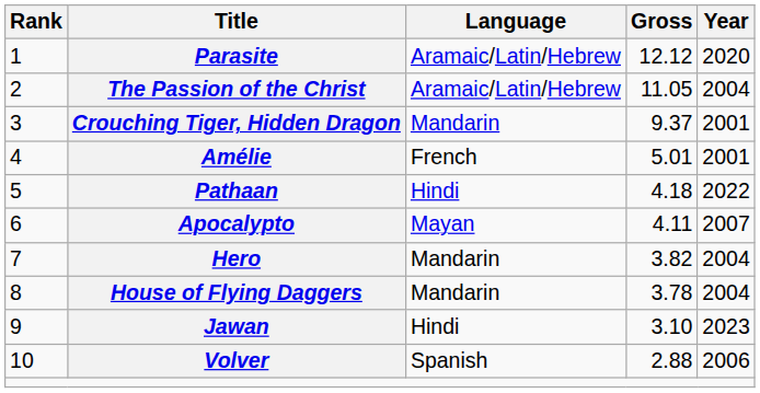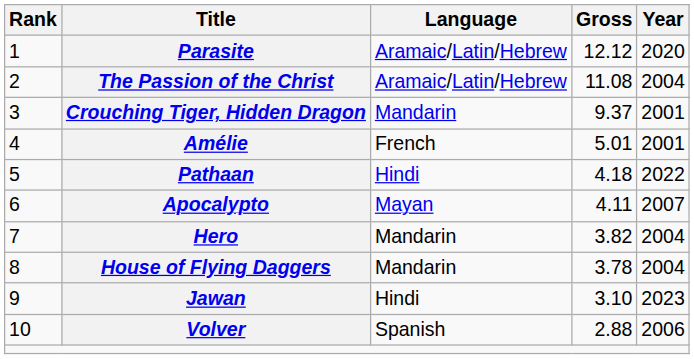 <table class="wikitable sortable plainrowheaders">
 <tr>
 <th scope="col">Rank</th>
 <th scope="col">Title</th>
 <th scope="col">Language</th>
 <th scope="col">Gross<br></th>
 <th scope="col">Year</th>
 </tr>
 <tr>
 <td>1</td>
 <th scope="row"><em><a href='#'>Parasite</a></em></th>
 <td><a href='#'>Aramaic</a>/<a href='#'>Latin</a>/<a href='#'>Hebrew</a></td>
 <td style="text-align:right;">12.12</td>
 <td style="text-align:center;">2020</td>
 </tr>
 <tr>
 <td>2</td>
 <th scope="row"><em><a href='#'>The Passion of the Christ</a></em></th>
 <td><a href='#'>Aramaic</a>/<a href='#'>Latin</a>/<a href='#'>Hebrew</a></td>
-<td align="right">11.05</td>
+<td align="right">11.08</td>
 <td style="text-align:center;">2004</td>
 </tr>
 <tr>
 <td>3</td>
 <th scope="row"><em><a href='#'>Crouching Tiger, Hidden Dragon</a></em></th>
 <td><a href='#'>Mandarin</a></td>
 <td align="right">9.37</td>
 <td style="text-align:center;">2001</td>
 </tr>
 <tr>
 <td>4</td>
 <th scope="row"><em><a href='#'>Amélie</a></em></th>
 <td>French</td>
 <td align="right">5.01</td>
 <td style="text-align:center;">2001</td>
 </tr>
 <tr>
 <td>5</td>
 <th scope="row"><em><a href='#'>Pathaan</a></em></th>
 <td><a href='#'>Hindi</a></td>
 <td align="right">4.18</td>
 <td style="text-align:center;">2022</td>
 </tr>
 <tr>
 <td>6</td>
 <th scope="row"><em><a href='#'>Apocalypto</a></em></th>
 <td><a href='#'>Mayan</a></td>
 <td align="right">4.11</td>
 <td style="text-align:center;">2007</td>
 </tr>
 <tr>
 <td>7</td>
 <th scope="row"><em><a href='#'>Hero</a></em></th>
 <td>Mandarin</td>
 <td align="right">3.82</td>
 <td style="text-align:center;">2004</td>
 </tr>
 <tr>
 <td>8</td>
 <th scope="row"><em><a href='#'>House of Flying Daggers</a></em></th>
 <td>Mandarin</td>
 <td align="right">3.78</td>
 <td style="text-align:center;">2004</td>
 </tr>
 <tr>
 <td>9</td>
 <th scope="row"><em><a href='#'>Jawan</a></em></th>
 <td>Hindi</td>
 <td align="right">3.10</td>
 <td style="text-align:center;">2023</td>
 </tr>
 <tr>
 <td>10</td>
 <th scope="row"><em><a href='#'>Volver</a></em></th>
 <td>Spanish</td>
 <td align="right">2.88</td>
 <td style="text-align:center;">2006</td>
 </tr>
 <tr class="sortbottom" style="text-align:center; font-size:90%">
 <td colspan="5"></td>
 </tr>
 </table>
